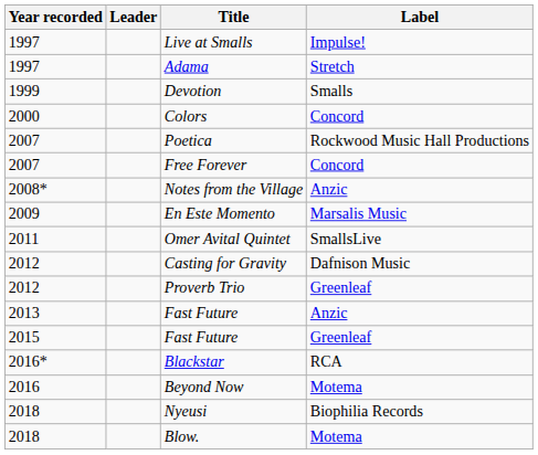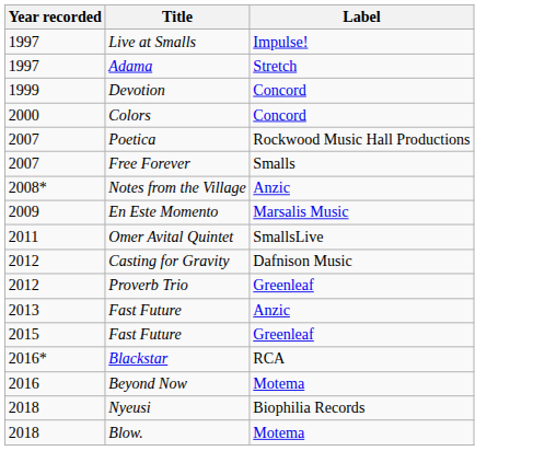 <table class="wikitable sortable">
 <tr>
 <th>Year recorded</th>
-<th>Leader</th>
 <th>Title</th>
 <th>Label</th>
 </tr>
 <tr>
 <td>1997</td>
-<td></td>
 <td><em>Live at Smalls</em></td>
 <td><a href='#'>Impulse!</a></td>
 </tr>
 <tr>
 <td>1997</td>
-<td></td>
 <td><em><a href='#'>Adama</a></em></td>
 <td><a href='#'>Stretch</a></td>
 </tr>
 <tr>
 <td>1999</td>
-<td></td>
 <td><em>Devotion</em></td>
-<td>Smalls</td>
+<td><a href='#'>Concord</a></td>
 </tr>
 <tr>
 <td>2000</td>
-<td></td>
 <td><em>Colors</em></td>
 <td><a href='#'>Concord</a></td>
 </tr>
 <tr>
 <td>2007</td>
-<td></td>
 <td><em>Poetica</em></td>
 <td>Rockwood Music Hall Productions</td>
 </tr>
 <tr>
 <td>2007</td>
-<td></td>
 <td><em>Free Forever</em></td>
-<td><a href='#'>Concord</a></td>
+<td>Smalls</td>
 </tr>
 <tr>
 <td>2008*</td>
-<td></td>
 <td><em>Notes from the Village</em></td>
 <td><a href='#'>Anzic</a></td>
 </tr>
 <tr>
 <td>2009</td>
-<td></td>
 <td><em>En Este Momento</em></td>
 <td><a href='#'>Marsalis Music</a></td>
 </tr>
 <tr>
 <td>2011</td>
-<td></td>
 <td><em>Omer Avital Quintet</em></td>
 <td>SmallsLive</td>
 </tr>
 <tr>
 <td>2012</td>
-<td></td>
 <td><em>Casting for Gravity</em></td>
 <td>Dafnison Music</td>
 </tr>
 <tr>
 <td>2012</td>
-<td></td>
 <td><em>Proverb Trio</em></td>
 <td><a href='#'>Greenleaf</a></td>
 </tr>
 <tr>
 <td>2013</td>
-<td></td>
 <td><em>Fast Future</em></td>
 <td><a href='#'>Anzic</a></td>
 </tr>
 <tr>
 <td>2015</td>
-<td></td>
 <td><em>Fast Future</em></td>
 <td><a href='#'>Greenleaf</a></td>
 </tr>
 <tr>
 <td>2016*</td>
-<td></td>
 <td><em><a href='#'>Blackstar</a></em></td>
 <td>RCA</td>
 </tr>
 <tr>
 <td>2016</td>
-<td></td>
 <td><em>Beyond Now</em></td>
 <td><a href='#'>Motema</a></td>
 </tr>
 <tr>
 <td>2018</td>
-<td></td>
 <td><em>Nyeusi</em></td>
 <td>Biophilia Records</td>
 </tr>
 <tr>
 <td>2018</td>
-<td></td>
 <td><em>Blow.</em></td>
 <td><a href='#'>Motema</a></td>
 </tr>
 </table>
